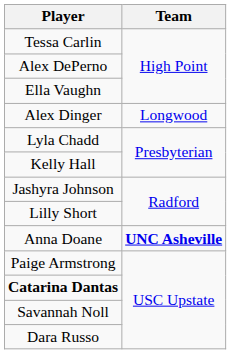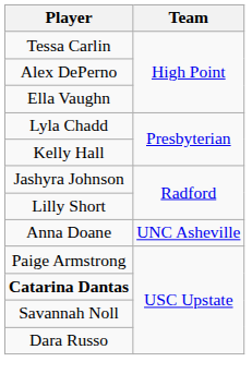 <table class="wikitable" style="text-align:center">
 <tr>
 <th>Player</th>
 <th>Team</th>
 </tr>
 <tr>
 <td>Tessa Carlin</td>
 <td rowspan=3><a href='#'>High Point</a></td>
 </tr>
 <tr>
 <td>Alex DePerno</td>
 </tr>
 <tr>
 <td>Ella Vaughn</td>
-</tr>
-<tr>
-<td>Alex Dinger</td>
-<td><a href='#'>Longwood</a></td>
 </tr>
 <tr>
 <td>Lyla Chadd</td>
 <td rowspan=2><a href='#'>Presbyterian</a></td>
 </tr>
 <tr>
 <td>Kelly Hall</td>
 </tr>
 <tr>
 <td>Jashyra Johnson</td>
 <td rowspan=2><a href='#'>Radford</a></td>
 </tr>
 <tr>
 <td>Lilly Short</td>
 </tr>
 <tr>
 <td>Anna Doane</td>
-<td><strong><a href='#'>UNC Asheville</a></strong></td>
+<td><a href='#'>UNC Asheville</a></td>
 </tr>
 <tr>
 <td>Paige Armstrong</td>
 <td rowspan=4><a href='#'>USC Upstate</a></td>
 </tr>
 <tr>
 <td><strong>Catarina Dantas</strong></td>
 </tr>
 <tr>
 <td>Savannah Noll</td>
 </tr>
 <tr>
 <td>Dara Russo</td>
 </tr>
 </table>
